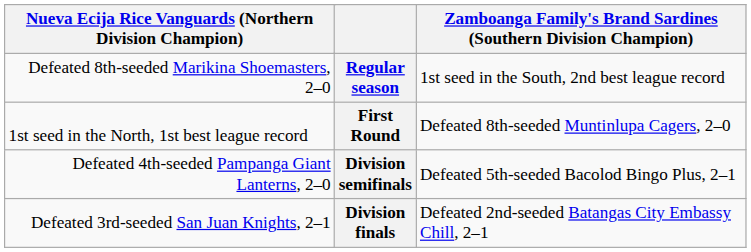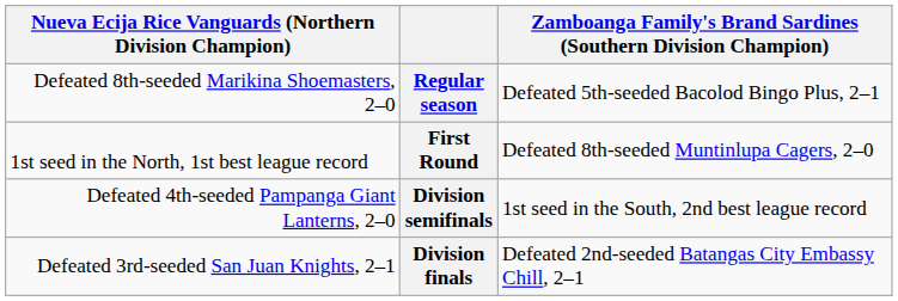 <table style="width:100%; font-size:90%" class="wikitable">
 <tr valign=top>
 <th colspan="2" style="width:45%;"><a href='#'>Nueva Ecija Rice Vanguards</a> (Northern Division Champion)</th>
 <th></th>
 <th style="width:45%;"><a href='#'>Zamboanga Family's Brand Sardines</a> (Southern Division Champion)</th>
 </tr>
 <tr>
 <td align=right>Defeated 8th-seeded <a href='#'>Marikina Shoemasters</a>, 2–0</td>
 <th colspan=2><a href='#'>Regular season</a></th>
-<td> 1st seed in the South, 2nd best league record</td>
+<td align=left>Defeated 5th-seeded Bacolod Bingo Plus, 2–1</td>
 </tr>
 <tr>
 <td align=left><br> 1st seed in the North, 1st best league record</td>
 <th colspan=2>First Round</th>
 <td align=left>Defeated 8th-seeded <a href='#'>Muntinlupa Cagers</a>, 2–0</td>
 </tr>
 <tr>
 <td align=right>Defeated 4th-seeded <a href='#'>Pampanga Giant Lanterns</a>, 2–0</td>
 <th colspan=2>Division semifinals</th>
-<td align=left>Defeated 5th-seeded Bacolod Bingo Plus, 2–1</td>
+<td> 1st seed in the South, 2nd best league record</td>
 </tr>
 <tr>
 <td align=right>Defeated 3rd-seeded <a href='#'>San Juan Knights</a>, 2–1</td>
 <th colspan=2>Division finals</th>
 <td align=left>Defeated 2nd-seeded <a href='#'>Batangas City Embassy Chill</a>, 2–1</td>
 </tr>
 </table>
